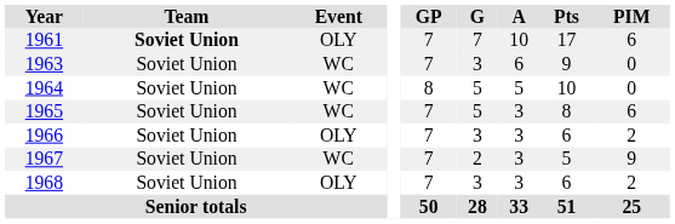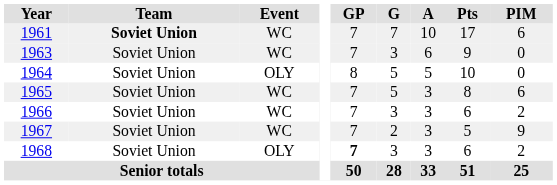 <table border="0" cellpadding="1" cellspacing="0" style="text-align:center; width:35em">
 <tr ALIGN="center" bgcolor="#e0e0e0">
 <th>Year</th>
 <th>Team</th>
 <th>Event</th>
 <th rowspan="99" bgcolor="#ffffff"> </th>
 <th>GP</th>
 <th>G</th>
 <th>A</th>
 <th>Pts</th>
 <th>PIM</th>
 </tr>
 <tr bgcolor="#f0f0f0">
 <td><a href='#'>1961</a></td>
 <td><strong>Soviet Union</strong></td>
-<td>OLY</td>
+<td>WC</td>
 <td>7</td>
 <td>7</td>
 <td>10</td>
 <td>17</td>
 <td>6</td>
 </tr>
 <tr bgcolor="#f0f0f0">
 <td><a href='#'>1963</a></td>
 <td>Soviet Union</td>
 <td>WC</td>
 <td>7</td>
 <td>3</td>
 <td>6</td>
 <td>9</td>
 <td>0</td>
 </tr>
 <tr>
 <td><a href='#'>1964</a></td>
 <td>Soviet Union</td>
-<td>WC</td>
+<td>OLY</td>
 <td>8</td>
 <td>5</td>
 <td>5</td>
 <td>10</td>
 <td>0</td>
 </tr>
 <tr bgcolor="#f0f0f0">
 <td><a href='#'>1965</a></td>
 <td>Soviet Union</td>
 <td>WC</td>
 <td>7</td>
 <td>5</td>
 <td>3</td>
 <td>8</td>
 <td>6</td>
 </tr>
 <tr>
 <td><a href='#'>1966</a></td>
 <td>Soviet Union</td>
-<td>OLY</td>
+<td>WC</td>
 <td>7</td>
 <td>3</td>
 <td>3</td>
 <td>6</td>
 <td>2</td>
 </tr>
 <tr bgcolor="#f0f0f0">
 <td><a href='#'>1967</a></td>
 <td>Soviet Union</td>
 <td>WC</td>
 <td>7</td>
 <td>2</td>
 <td>3</td>
 <td>5</td>
 <td>9</td>
 </tr>
 <tr>
 <td><a href='#'>1968</a></td>
 <td>Soviet Union</td>
 <td>OLY</td>
-<td>7</td>
+<td><strong>7</strong></td>
 <td>3</td>
 <td>3</td>
 <td>6</td>
 <td>2</td>
 </tr>
 <tr bgcolor="#e0e0e0">
 <th colspan=3>Senior totals</th>
 <th>50</th>
 <th>28</th>
 <th>33</th>
 <th>51</th>
 <th>25</th>
 </tr>
 </table>
